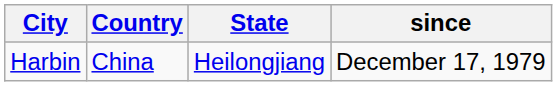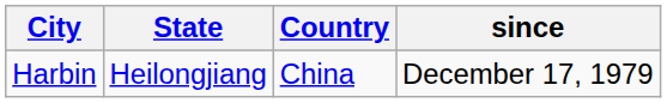 <table class="wikitable">
 <tr>
 <th><a href='#'>City</a></th>
+<th><a href='#'>State</a></th>
 <th><a href='#'>Country</a></th>
-<th><a href='#'>State</a></th>
 <th>since</th>
 </tr>
 <tr>
 <td><a href='#'>Harbin</a></td>
+<td><a href='#'>Heilongjiang</a></td>
 <td><a href='#'>China</a></td>
-<td><a href='#'>Heilongjiang</a></td>
 <td>December 17, 1979</td>
 </tr>
 </table>
